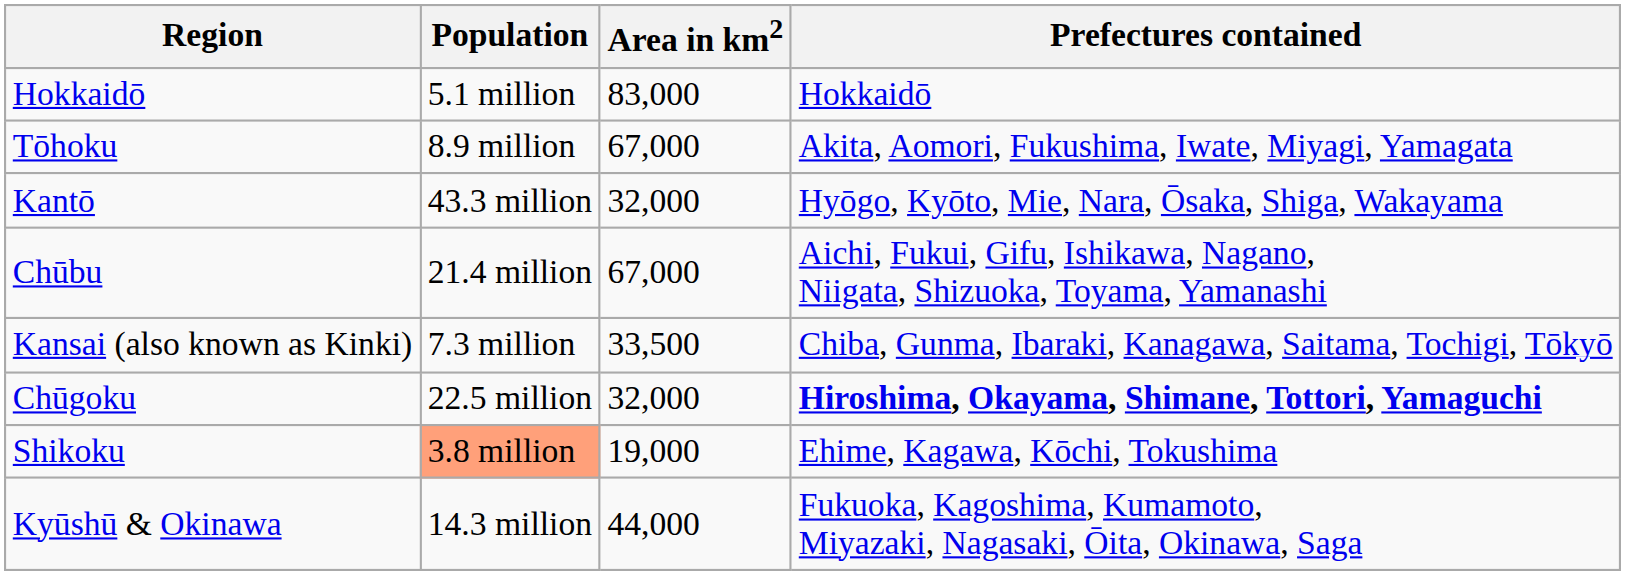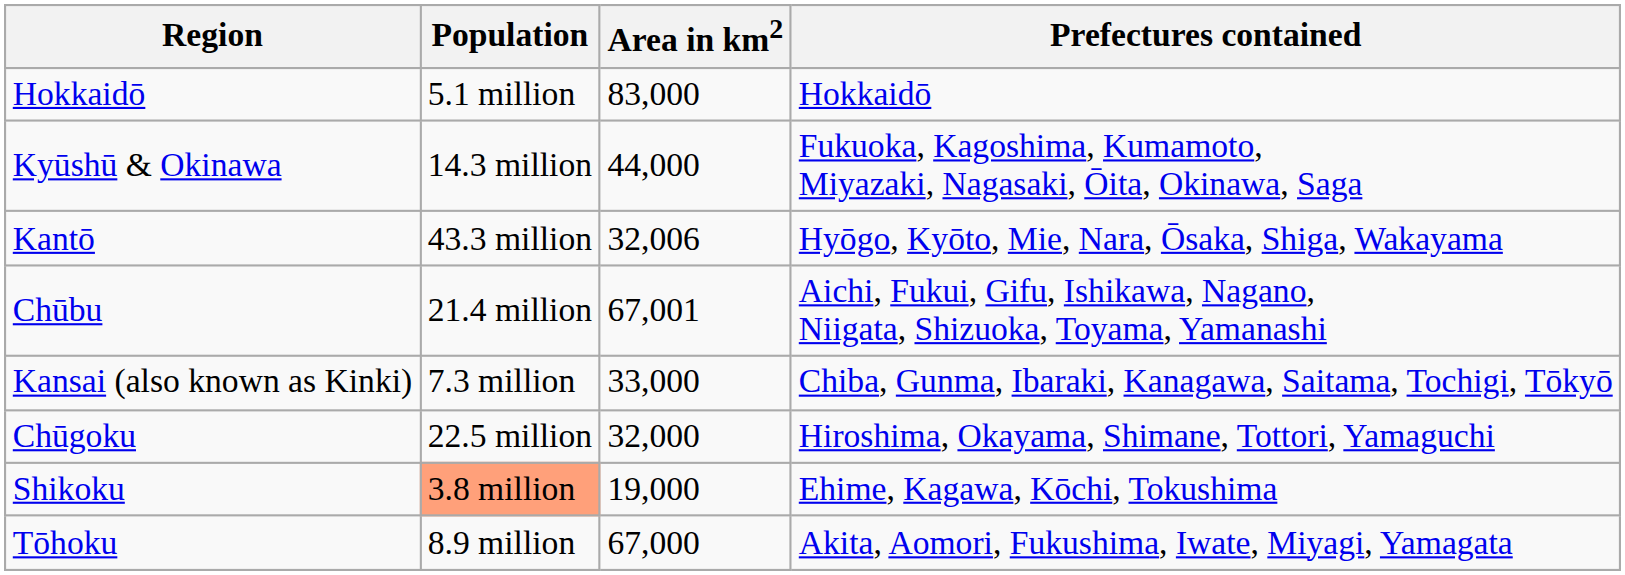 <table class="wikitable sortable static-row-numbers static-row-header-text">
 <tr>
 <th>Region</th>
 <th>Population</th>
 <th>Area in km<sup>2</sup></th>
 <th>Prefectures contained</th>
 </tr>
 <tr>
 <td><a href='#'>Hokkaidō</a></td>
 <td>5.1 million</td>
 <td>83,000</td>
 <td><a href='#'>Hokkaidō</a></td>
 </tr>
 <tr>
-<td><a href='#'>Tōhoku</a></td>
-<td>8.9 million</td>
-<td>67,000</td>
-<td><a href='#'>Akita</a>, <a href='#'>Aomori</a>, <a href='#'>Fukushima</a>, <a href='#'>Iwate</a>, <a href='#'>Miyagi</a>, <a href='#'>Yamagata</a></td>
+<td><a href='#'>Kyūshū</a> & <a href='#'>Okinawa</a></td>
+<td>14.3 million</td>
+<td>44,000</td>
+<td><a href='#'>Fukuoka</a>, <a href='#'>Kagoshima</a>, <a href='#'>Kumamoto</a>,<br> <a href='#'>Miyazaki</a>, <a href='#'>Nagasaki</a>, <a href='#'>Ōita</a>, <a href='#'>Okinawa</a>, <a href='#'>Saga</a></td>
 </tr>
 <tr>
 <td><a href='#'>Kantō</a></td>
 <td>43.3 million</td>
-<td>32,000</td>
+<td>32,006</td>
 <td><a href='#'>Hyōgo</a>, <a href='#'>Kyōto</a>, <a href='#'>Mie</a>, <a href='#'>Nara</a>, <a href='#'>Ōsaka</a>, <a href='#'>Shiga</a>, <a href='#'>Wakayama</a></td>
 </tr>
 <tr>
 <td><a href='#'>Chūbu</a></td>
 <td>21.4 million</td>
-<td>67,000</td>
+<td>67,001</td>
 <td><a href='#'>Aichi</a>, <a href='#'>Fukui</a>, <a href='#'>Gifu</a>, <a href='#'>Ishikawa</a>, <a href='#'>Nagano</a>,<br> <a href='#'>Niigata</a>, <a href='#'>Shizuoka</a>, <a href='#'>Toyama</a>, <a href='#'>Yamanashi</a></td>
 </tr>
 <tr>
 <td><a href='#'>Kansai</a> (also known as Kinki)</td>
 <td>7.3 million</td>
-<td>33,500</td>
+<td>33,000</td>
 <td><a href='#'>Chiba</a>, <a href='#'>Gunma</a>, <a href='#'>Ibaraki</a>, <a href='#'>Kanagawa</a>, <a href='#'>Saitama</a>, <a href='#'>Tochigi</a>, <a href='#'>Tōkyō</a></td>
 </tr>
 <tr>
 <td><a href='#'>Chūgoku</a></td>
 <td>22.5 million</td>
 <td>32,000</td>
-<td><strong><a href='#'>Hiroshima</a>, <a href='#'>Okayama</a>, <a href='#'>Shimane</a>, <a href='#'>Tottori</a>, <a href='#'>Yamaguchi</a></strong></td>
+<td><a href='#'>Hiroshima</a>, <a href='#'>Okayama</a>, <a href='#'>Shimane</a>, <a href='#'>Tottori</a>, <a href='#'>Yamaguchi</a></td>
 </tr>
 <tr>
 <td><a href='#'>Shikoku</a></td>
 <td style="background: lightsalmon;">3.8 million</td>
 <td>19,000</td>
 <td><a href='#'>Ehime</a>, <a href='#'>Kagawa</a>, <a href='#'>Kōchi</a>, <a href='#'>Tokushima</a></td>
 </tr>
 <tr>
-<td><a href='#'>Kyūshū</a> & <a href='#'>Okinawa</a></td>
-<td>14.3 million</td>
-<td>44,000</td>
-<td><a href='#'>Fukuoka</a>, <a href='#'>Kagoshima</a>, <a href='#'>Kumamoto</a>,<br> <a href='#'>Miyazaki</a>, <a href='#'>Nagasaki</a>, <a href='#'>Ōita</a>, <a href='#'>Okinawa</a>, <a href='#'>Saga</a></td>
+<td><a href='#'>Tōhoku</a></td>
+<td>8.9 million</td>
+<td>67,000</td>
+<td><a href='#'>Akita</a>, <a href='#'>Aomori</a>, <a href='#'>Fukushima</a>, <a href='#'>Iwate</a>, <a href='#'>Miyagi</a>, <a href='#'>Yamagata</a></td>
 </tr>
 </table>
